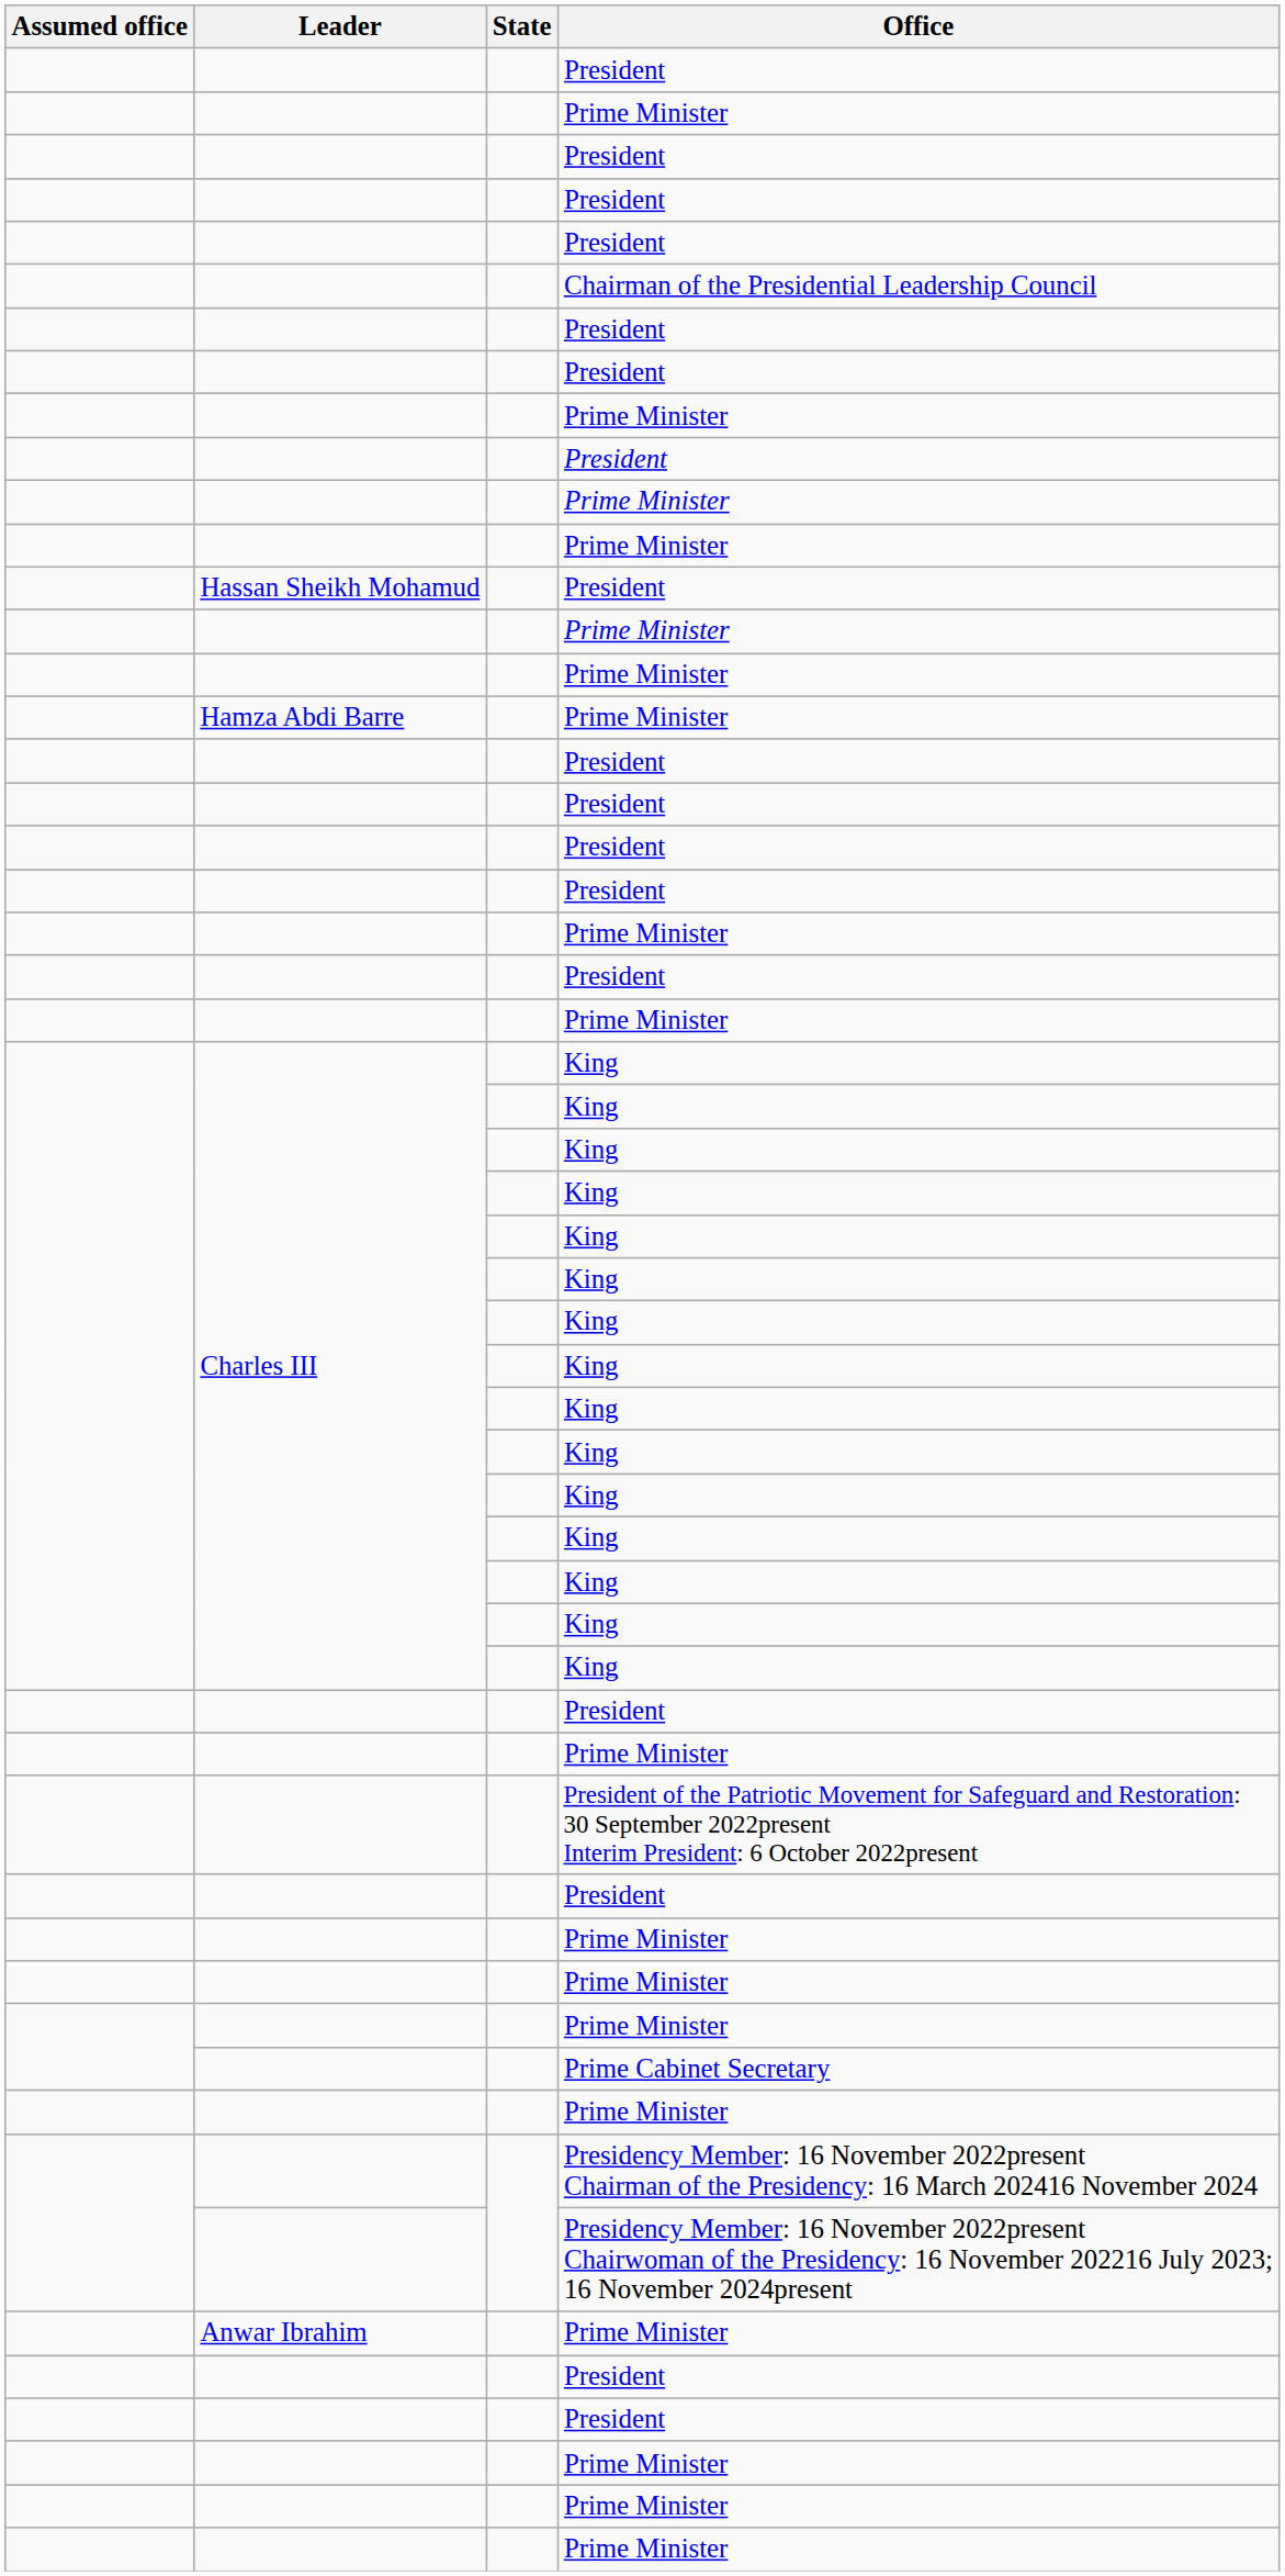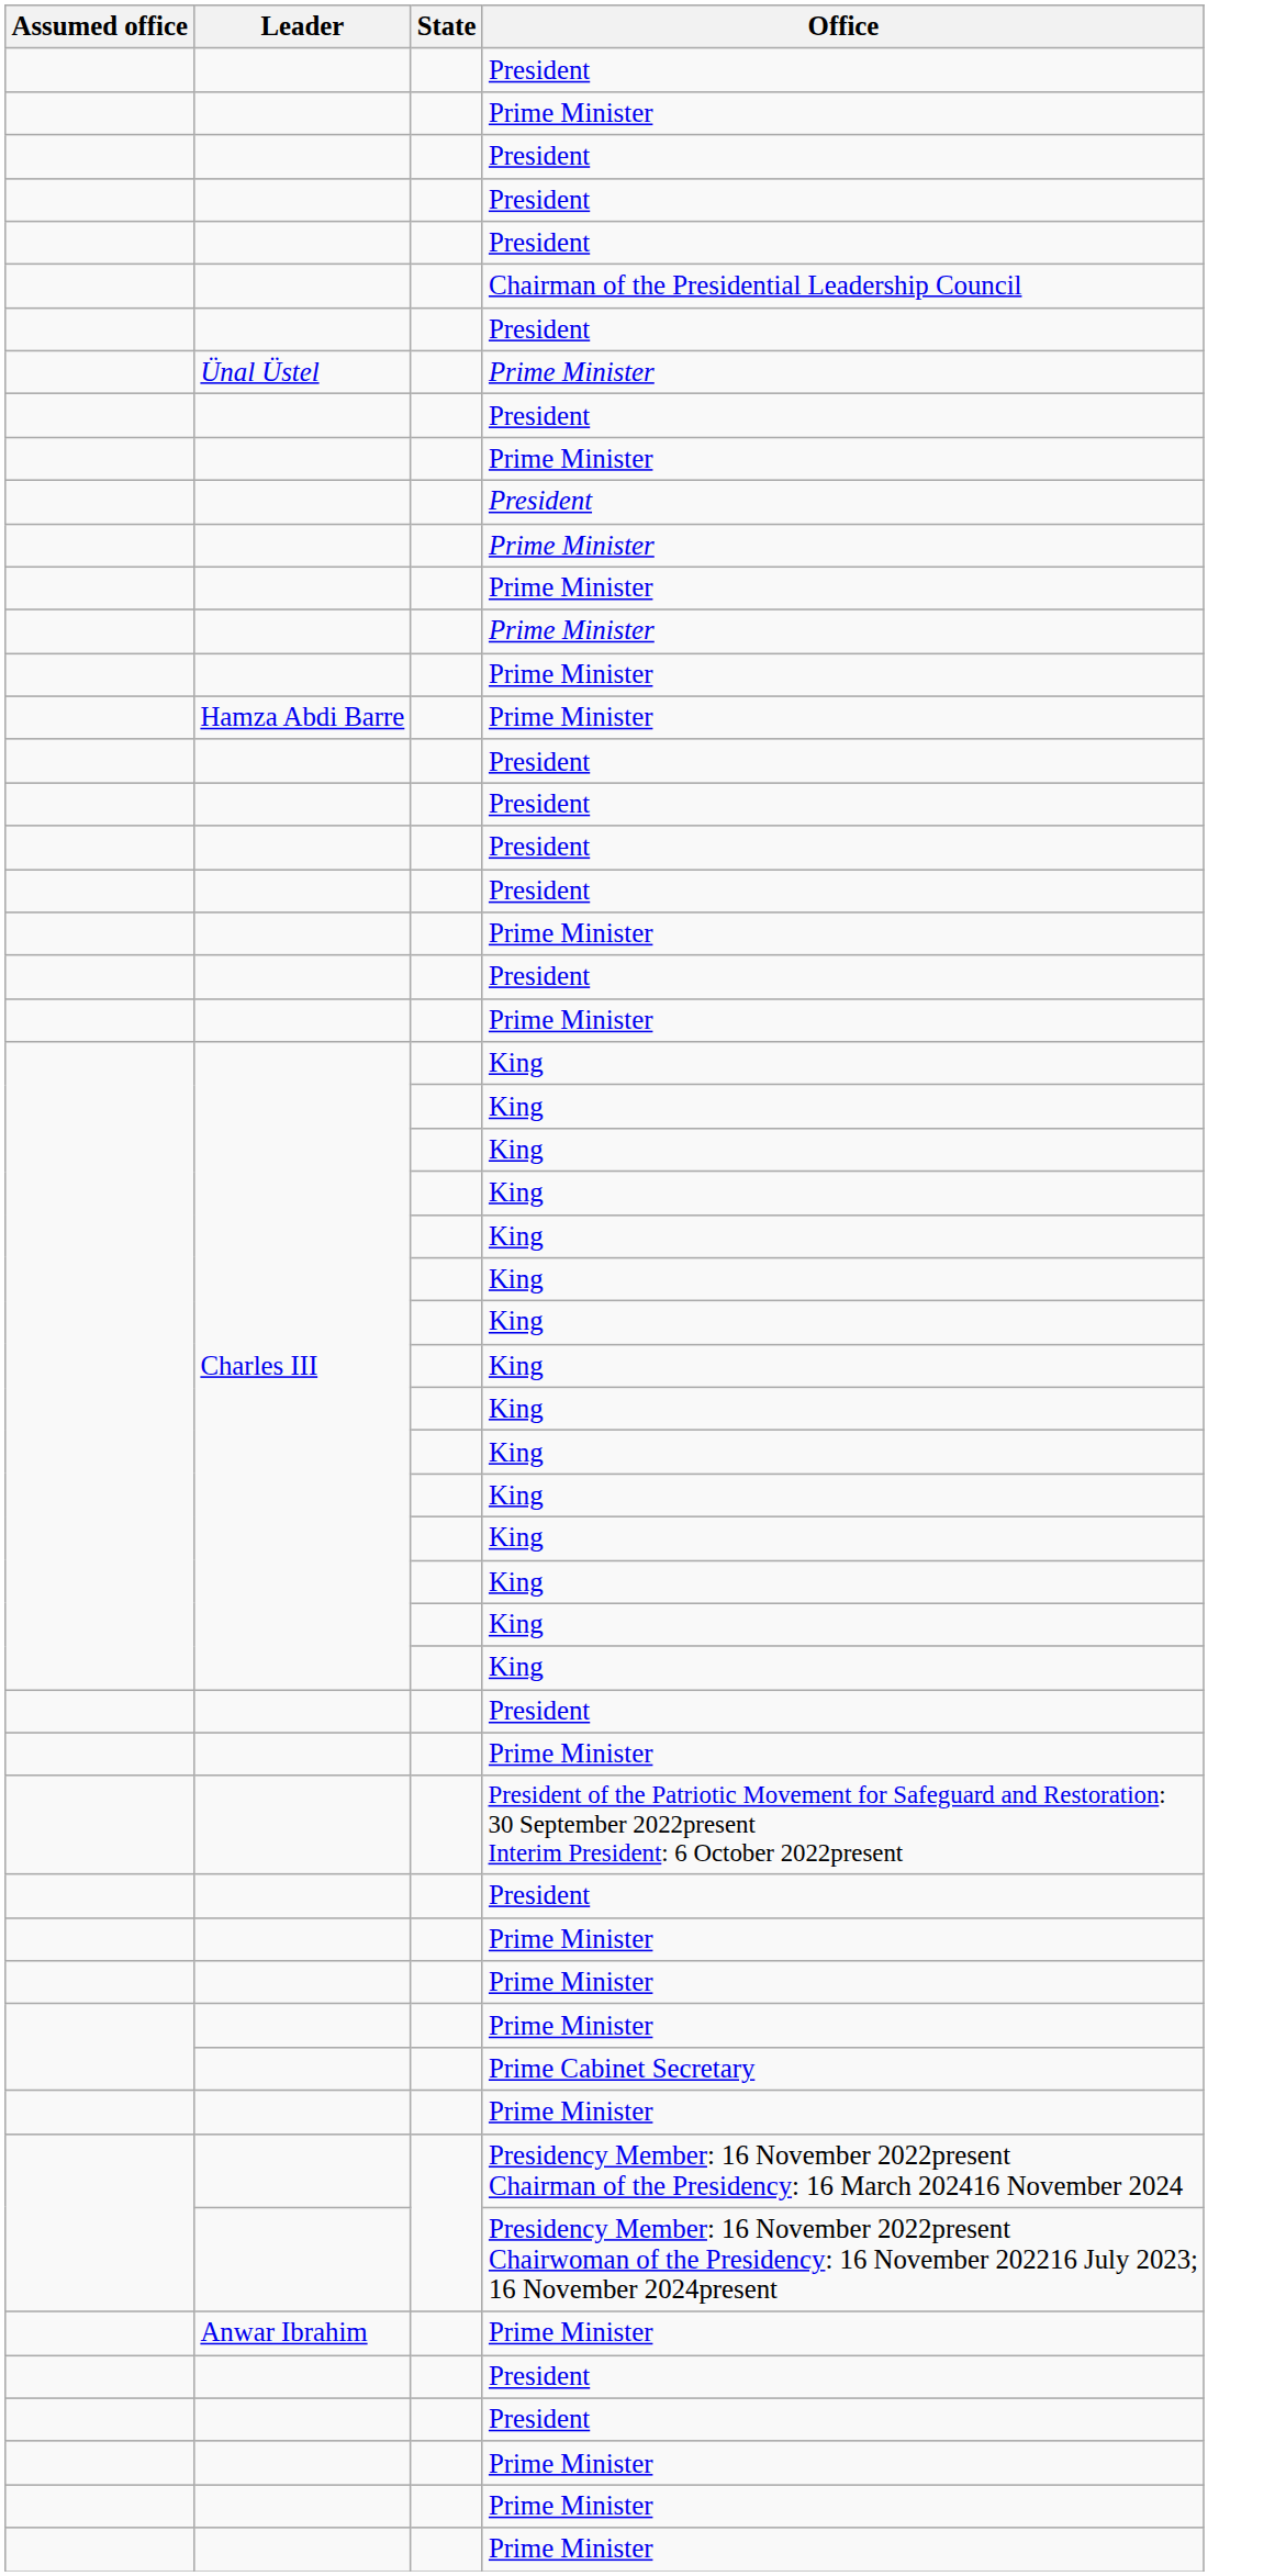 <table class="wikitable sortable">
 <tr>
 <th>Assumed office</th>
 <th>Leader</th>
 <th>State</th>
 <th class=unsortable>Office</th>
 </tr>
 <tr>
 <td></td>
 <td></td>
 <td></td>
 <td><a href='#'>President</a></td>
 </tr>
 <tr>
 <td></td>
 <td></td>
 <td></td>
 <td><a href='#'>Prime Minister</a></td>
 </tr>
 <tr>
 <td></td>
 <td></td>
 <td></td>
 <td><a href='#'>President</a></td>
 </tr>
 <tr>
 <td></td>
 <td></td>
 <td></td>
 <td><a href='#'>President</a></td>
 </tr>
 <tr>
 <td></td>
 <td></td>
 <td></td>
 <td><a href='#'>President</a></td>
 </tr>
 <tr>
 <td></td>
 <td></td>
 <td></td>
 <td><a href='#'>Chairman of the Presidential Leadership Council</a></td>
 </tr>
 <tr>
 <td></td>
 <td></td>
 <td></td>
 <td><a href='#'>President</a></td>
 </tr>
 <tr>
 <td></td>
+<td data-sort-value=Üstel><em><a href='#'>Ünal Üstel</a></em></td>
+<td data-sort-value=Cyprus><em></em></td>
+<td><em><a href='#'>Prime Minister</a></em></td>
+</tr>
+<tr>
+<td></td>
 <td></td>
 <td></td>
 <td><a href='#'>President</a></td>
 </tr>
 <tr>
 <td></td>
 <td></td>
 <td></td>
 <td><a href='#'>Prime Minister</a></td>
 </tr>
 <tr>
 <td></td>
 <td><em></em></td>
 <td><em></em></td>
 <td><em><a href='#'>President</a></em></td>
 </tr>
 <tr>
 <td></td>
 <td><em></em></td>
 <td><em></em></td>
 <td><em><a href='#'>Prime Minister</a></em></td>
 </tr>
 <tr>
 <td></td>
 <td></td>
 <td></td>
 <td><a href='#'>Prime Minister</a></td>
-</tr>
-<tr>
-<td></td>
-<td><a href='#'>Hassan Sheikh Mohamud</a></td>
-<td></td>
-<td><a href='#'>President</a></td>
 </tr>
 <tr>
 <td></td>
 <td><em></em></td>
 <td><em></em></td>
 <td><em><a href='#'>Prime Minister</a></em></td>
 </tr>
 <tr>
 <td></td>
 <td></td>
 <td></td>
 <td><a href='#'>Prime Minister</a></td>
 </tr>
 <tr>
 <td></td>
 <td><a href='#'>Hamza Abdi Barre</a></td>
 <td></td>
 <td><a href='#'>Prime Minister</a></td>
 </tr>
 <tr>
 <td></td>
 <td></td>
 <td></td>
 <td><a href='#'>President</a></td>
 </tr>
 <tr>
 <td></td>
 <td></td>
 <td></td>
 <td><a href='#'>President</a></td>
 </tr>
 <tr>
 <td></td>
 <td></td>
 <td></td>
 <td><a href='#'>President</a></td>
 </tr>
 <tr>
 <td></td>
 <td></td>
 <td></td>
 <td><a href='#'>President</a></td>
 </tr>
 <tr>
 <td></td>
 <td></td>
 <td></td>
 <td><a href='#'>Prime Minister</a></td>
 </tr>
 <tr>
 <td></td>
 <td></td>
 <td></td>
 <td><a href='#'>President</a></td>
 </tr>
 <tr>
 <td></td>
 <td></td>
 <td></td>
 <td><a href='#'>Prime Minister</a></td>
 </tr>
 <tr>
 <td rowspan=15></td>
 <td rowspan=15><a href='#'>Charles III</a></td>
 <td></td>
 <td><a href='#'>King</a></td>
 </tr>
 <tr>
 <td></td>
 <td><a href='#'>King</a></td>
 </tr>
 <tr>
 <td data-sort-value=Bahamas></td>
 <td><a href='#'>King</a></td>
 </tr>
 <tr>
 <td></td>
 <td><a href='#'>King</a></td>
 </tr>
 <tr>
 <td></td>
 <td><a href='#'>King</a></td>
 </tr>
 <tr>
 <td></td>
 <td><a href='#'>King</a></td>
 </tr>
 <tr>
 <td></td>
 <td><a href='#'>King</a></td>
 </tr>
 <tr>
 <td></td>
 <td><a href='#'>King</a></td>
 </tr>
 <tr>
 <td></td>
 <td><a href='#'>King</a></td>
 </tr>
 <tr>
 <td></td>
 <td><a href='#'>King</a></td>
 </tr>
 <tr>
 <td></td>
 <td><a href='#'>King</a></td>
 </tr>
 <tr>
 <td></td>
 <td><a href='#'>King</a></td>
 </tr>
 <tr>
 <td></td>
 <td><a href='#'>King</a></td>
 </tr>
 <tr>
 <td></td>
 <td><a href='#'>King</a></td>
 </tr>
 <tr>
 <td></td>
 <td><a href='#'>King</a></td>
 </tr>
 <tr>
 <td></td>
 <td></td>
 <td></td>
 <td><a href='#'>President</a></td>
 </tr>
 <tr>
 <td></td>
 <td></td>
 <td></td>
 <td><a href='#'>Prime Minister</a></td>
 </tr>
 <tr style=font-size:92%>
 <td></td>
 <td></td>
 <td></td>
 <td><a href='#'>President of the Patriotic Movement for Safeguard and Restoration</a>:<br>30 September 2022present<br><a href='#'>Interim President</a>: 6 October 2022present</td>
 </tr>
 <tr>
 <td></td>
 <td></td>
 <td></td>
 <td><a href='#'>President</a></td>
 </tr>
 <tr>
 <td></td>
 <td></td>
 <td></td>
 <td><a href='#'>Prime Minister</a></td>
 </tr>
 <tr>
 <td></td>
 <td></td>
 <td></td>
 <td><a href='#'>Prime Minister</a></td>
 </tr>
 <tr>
 <td rowspan=2></td>
 <td></td>
 <td></td>
 <td><a href='#'>Prime Minister</a></td>
 </tr>
 <tr>
 <td></td>
 <td></td>
 <td><a href='#'>Prime Cabinet Secretary</a></td>
 </tr>
 <tr>
 <td></td>
 <td></td>
 <td></td>
 <td><a href='#'>Prime Minister</a></td>
 </tr>
 <tr>
 <td rowspan=2></td>
 <td></td>
 <td rowspan=2></td>
 <td><a href='#'>Presidency Member</a>: 16 November 2022present<br><a href='#'>Chairman of the Presidency</a>: 16 March 202416 November 2024</td>
 </tr>
 <tr>
 <td></td>
 <td><a href='#'>Presidency Member</a>: 16 November 2022present<br><a href='#'>Chairwoman of the Presidency</a>: 16 November 202216 July 2023;<br>16 November 2024present</td>
 </tr>
 <tr>
 <td></td>
 <td><a href='#'>Anwar Ibrahim</a></td>
 <td></td>
 <td><a href='#'>Prime Minister</a></td>
 </tr>
 <tr>
 <td></td>
 <td></td>
 <td></td>
 <td><a href='#'>President</a></td>
 </tr>
 <tr>
 <td></td>
 <td></td>
 <td></td>
 <td><a href='#'>President</a></td>
 </tr>
 <tr>
 <td></td>
 <td></td>
 <td></td>
 <td><a href='#'>Prime Minister</a></td>
 </tr>
 <tr>
 <td></td>
 <td></td>
 <td></td>
 <td><a href='#'>Prime Minister</a></td>
 </tr>
 <tr>
 <td></td>
 <td></td>
 <td></td>
 <td><a href='#'>Prime Minister</a></td>
 </tr>
 </table>
